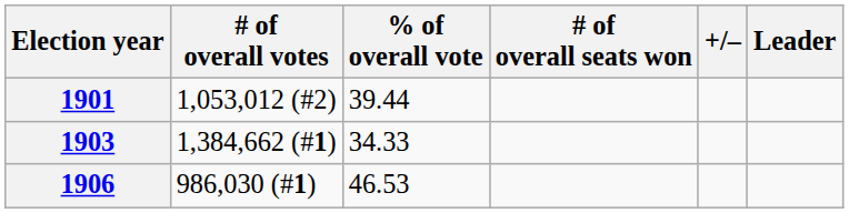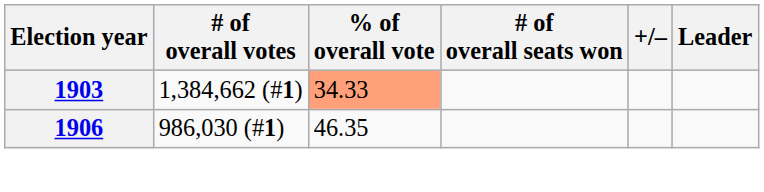 <table class=wikitable>
 <tr>
 <th>Election year</th>
 <th># of<br>overall votes</th>
 <th>% of<br>overall vote</th>
 <th># of<br>overall seats won</th>
 <th>+/–</th>
 <th>Leader</th>
 </tr>
 <tr>
-<th><a href='#'>1901</a></th>
-<td>1,053,012 (#2)</td>
-<td>39.44</td>
-<td></td>
-<td></td>
-<td></td>
-</tr>
-<tr>
 <th><a href='#'>1903</a></th>
 <td>1,384,662 (#<strong>1</strong>)</td>
-<td>34.33</td>
+<td style="background: lightsalmon;">34.33</td>
 <td></td>
 <td></td>
 <td></td>
 </tr>
 <tr>
 <th><a href='#'>1906</a></th>
 <td>986,030 (#<strong>1</strong>)</td>
-<td>46.53</td>
+<td>46.35</td>
 <td></td>
 <td></td>
 <td></td>
 </tr>
 </table>
